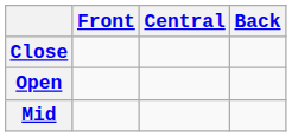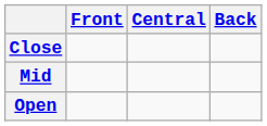 <table class="wikitable" style="text-align: center;">
 <tr>
 <th></th>
 <th><a href='#'>Front</a></th>
 <th><a href='#'>Central</a></th>
 <th><a href='#'>Back</a></th>
 </tr>
 <tr>
 <th><a href='#'>Close</a></th>
 <td></td>
 <td></td>
 <td></td>
 </tr>
 <tr>
+<th><a href='#'>Mid</a></th>
+<td></td>
+<td></td>
+<td></td>
+</tr>
+<tr>
 <th><a href='#'>Open</a></th>
 <td></td>
 <td></td>
 <td></td>
 </tr>
-<tr>
-<th><a href='#'>Mid</a></th>
-<td></td>
-<td></td>
-<td></td>
-</tr>
 </table>
